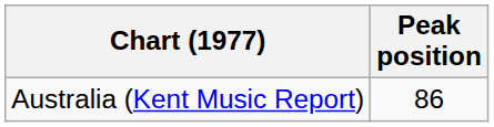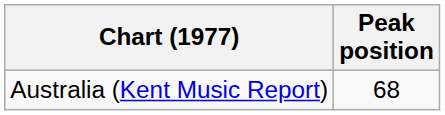 <table class="wikitable">
 <tr>
 <th>Chart (1977)</th>
 <th>Peak<br>position</th>
 </tr>
 <tr>
 <td>Australia (<a href='#'>Kent Music Report</a>)</td>
-<td style="text-align:center;">86</td>
+<td style="text-align:center;">68</td>
 </tr>
 </table>
